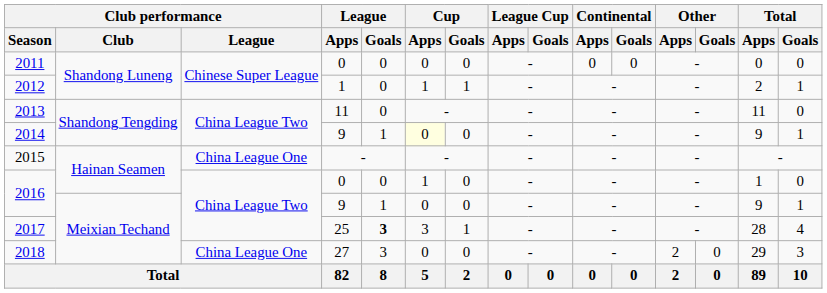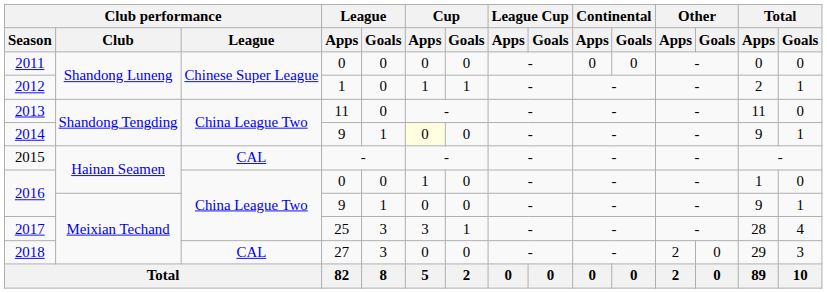 <table class="wikitable" style="text-align:center">
 <tr>
 <th colspan=3>Club performance</th>
 <th colspan=2>League</th>
 <th colspan=2>Cup</th>
 <th colspan=2>League Cup</th>
 <th colspan=2>Continental</th>
 <th colspan=2>Other</th>
 <th colspan=2>Total</th>
 </tr>
 <tr>
 <th>Season</th>
 <th>Club</th>
 <th>League</th>
 <th>Apps</th>
 <th>Goals</th>
 <th>Apps</th>
 <th>Goals</th>
 <th>Apps</th>
 <th>Goals</th>
 <th>Apps</th>
 <th>Goals</th>
 <th>Apps</th>
 <th>Goals</th>
 <th>Apps</th>
 <th>Goals</th>
 </tr>
 <tr>
 <td><a href='#'>2011</a></td>
 <td rowspan="2"><a href='#'>Shandong Luneng</a></td>
 <td rowspan="2"><a href='#'>Chinese Super League</a></td>
 <td>0</td>
 <td>0</td>
 <td>0</td>
 <td>0</td>
 <td colspan="2">-</td>
 <td>0</td>
 <td>0</td>
 <td colspan="2">-</td>
 <td>0</td>
 <td>0</td>
 </tr>
 <tr>
 <td><a href='#'>2012</a></td>
 <td>1</td>
 <td>0</td>
 <td>1</td>
 <td>1</td>
 <td colspan="2">-</td>
 <td colspan="2">-</td>
 <td colspan="2">-</td>
 <td>2</td>
 <td>1</td>
 </tr>
 <tr>
 <td><a href='#'>2013</a></td>
 <td rowspan="2"><a href='#'>Shandong Tengding</a></td>
 <td rowspan="2"><a href='#'>China League Two</a></td>
 <td>11</td>
 <td>0</td>
 <td colspan="2">-</td>
 <td colspan="2">-</td>
 <td colspan="2">-</td>
 <td colspan="2">-</td>
 <td>11</td>
 <td>0</td>
 </tr>
 <tr>
 <td><a href='#'>2014</a></td>
 <td>9</td>
 <td>1</td>
 <td style="background: lightyellow;">0</td>
 <td>0</td>
 <td colspan="2">-</td>
 <td colspan="2">-</td>
 <td colspan="2">-</td>
 <td>9</td>
 <td>1</td>
 </tr>
 <tr>
 <td>2015</td>
 <td rowspan="2"><a href='#'>Hainan Seamen</a></td>
-<td><a href='#'>China League One</a></td>
+<td rowspan="1"><a href='#'>CAL</a></td>
 <td colspan="2">-</td>
 <td colspan="2">-</td>
 <td colspan="2">-</td>
 <td colspan="2">-</td>
 <td colspan="2">-</td>
 <td colspan="2">-</td>
 </tr>
 <tr>
 <td rowspan="2"><a href='#'>2016</a></td>
 <td rowspan="3"><a href='#'>China League Two</a></td>
 <td>0</td>
 <td>0</td>
 <td>1</td>
 <td>0</td>
 <td colspan="2">-</td>
 <td colspan="2">-</td>
 <td colspan="2">-</td>
 <td>1</td>
 <td>0</td>
 </tr>
 <tr>
 <td rowspan="3"><a href='#'>Meixian Techand</a></td>
 <td>9</td>
 <td>1</td>
 <td>0</td>
 <td>0</td>
 <td colspan="2">-</td>
 <td colspan="2">-</td>
 <td colspan="2">-</td>
 <td>9</td>
 <td>1</td>
 </tr>
 <tr>
 <td><a href='#'>2017</a></td>
 <td>25</td>
-<td><strong>3</strong></td>
+<td>3</td>
 <td>3</td>
 <td>1</td>
 <td colspan="2">-</td>
 <td colspan="2">-</td>
 <td colspan="2">-</td>
 <td>28</td>
 <td>4</td>
 </tr>
 <tr>
 <td><a href='#'>2018</a></td>
-<td><a href='#'>China League One</a></td>
+<td rowspan="1"><a href='#'>CAL</a></td>
 <td>27</td>
 <td>3</td>
 <td>0</td>
 <td>0</td>
 <td colspan=2>-</td>
 <td colspan=2>-</td>
 <td>2</td>
 <td>0</td>
 <td>29</td>
 <td>3</td>
 </tr>
 <tr>
 <th colspan=3>Total</th>
 <th>82</th>
 <th>8</th>
 <th>5</th>
 <th>2</th>
 <th>0</th>
 <th>0</th>
 <th>0</th>
 <th>0</th>
 <th>2</th>
 <th>0</th>
 <th>89</th>
 <th>10</th>
 </tr>
 </table>
